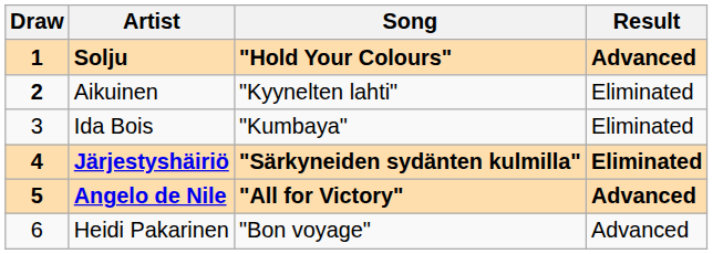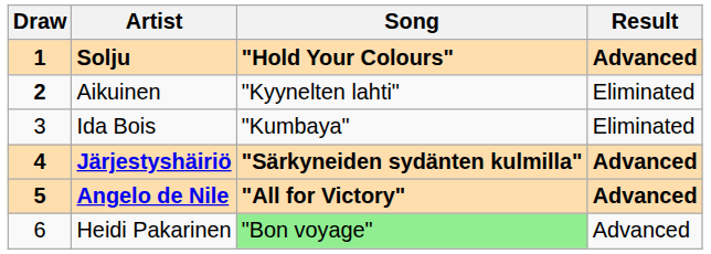 <table class="sortable wikitable" style="margin: 1em auto 1em auto">
 <tr>
 <th>Draw</th>
 <th>Artist</th>
 <th>Song</th>
 <th>Result</th>
 </tr>
 <tr style="font-weight:bold; background:navajowhite;">
 <td align="center">1</td>
 <td>Solju</td>
 <td>"Hold Your Colours"</td>
 <td>Advanced</td>
 </tr>
 <tr>
 <td align="center"><strong>2</strong></td>
 <td>Aikuinen</td>
 <td>"Kyynelten lahti"</td>
 <td>Eliminated</td>
 </tr>
 <tr>
 <td align="center">3</td>
 <td>Ida Bois</td>
 <td>"Kumbaya"</td>
 <td>Eliminated</td>
 </tr>
 <tr style="font-weight:bold; background:navajowhite;">
 <td align="center">4</td>
 <td><a href='#'>Järjestyshäiriö</a></td>
 <td>"Särkyneiden sydänten kulmilla"</td>
-<td>Eliminated</td>
+<td>Advanced</td>
 </tr>
 <tr style="font-weight:bold; background:navajowhite;">
 <td align="center">5</td>
 <td><a href='#'>Angelo de Nile</a></td>
 <td>"All for Victory"</td>
 <td>Advanced</td>
 </tr>
 <tr>
 <td align="center">6</td>
 <td>Heidi Pakarinen</td>
-<td>"Bon voyage"</td>
+<td style="background: lightgreen;">"Bon voyage"</td>
 <td>Advanced</td>
 </tr>
 </table>
